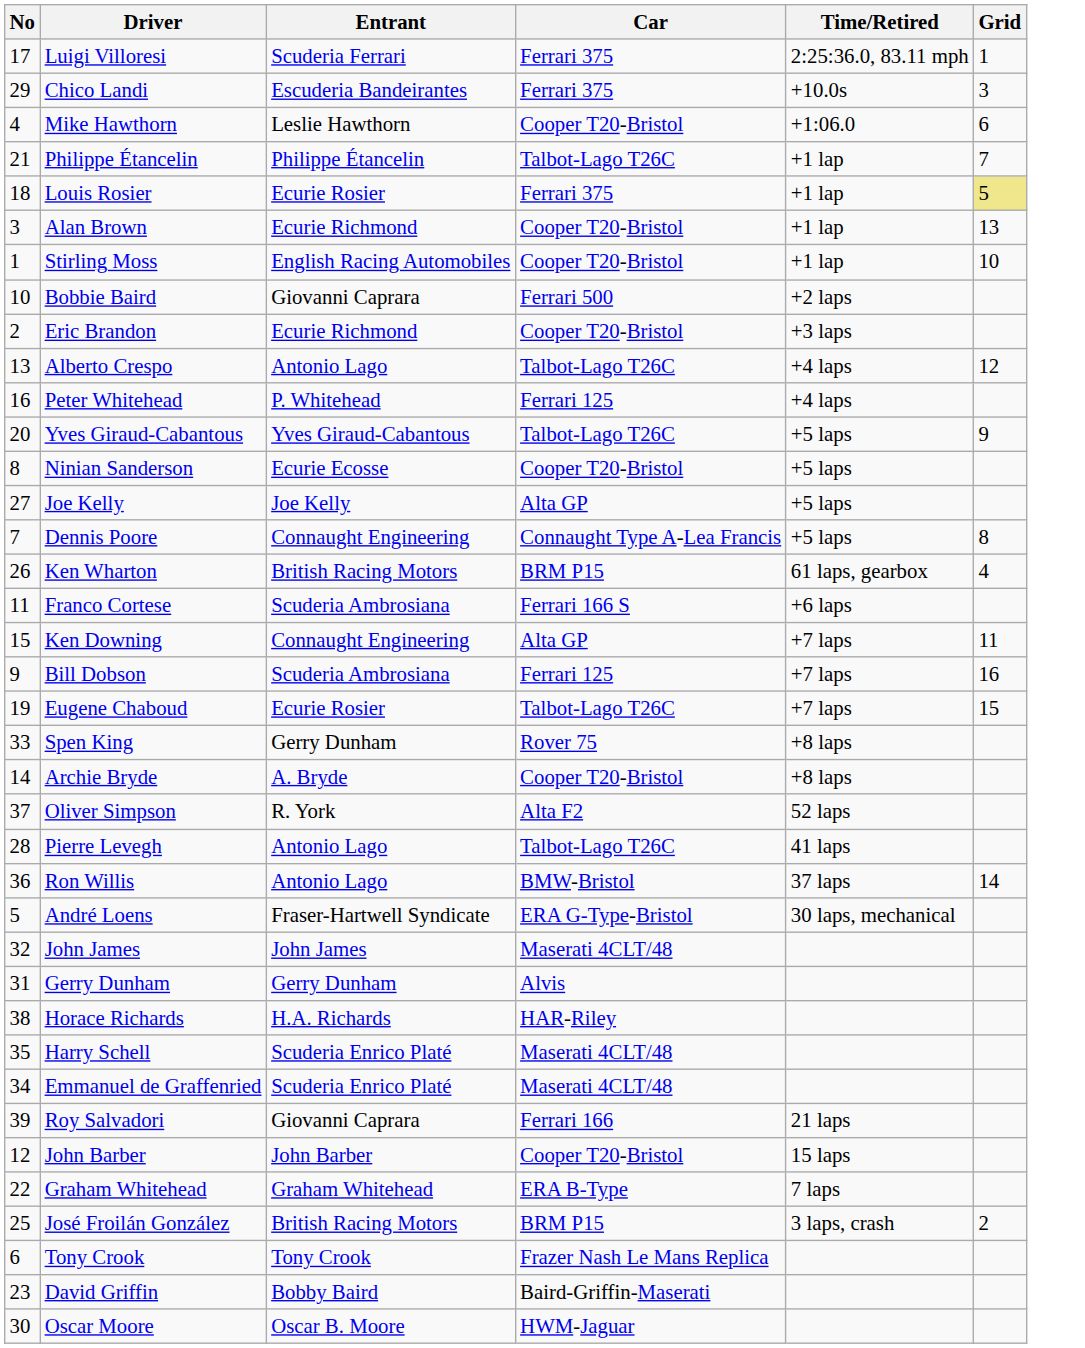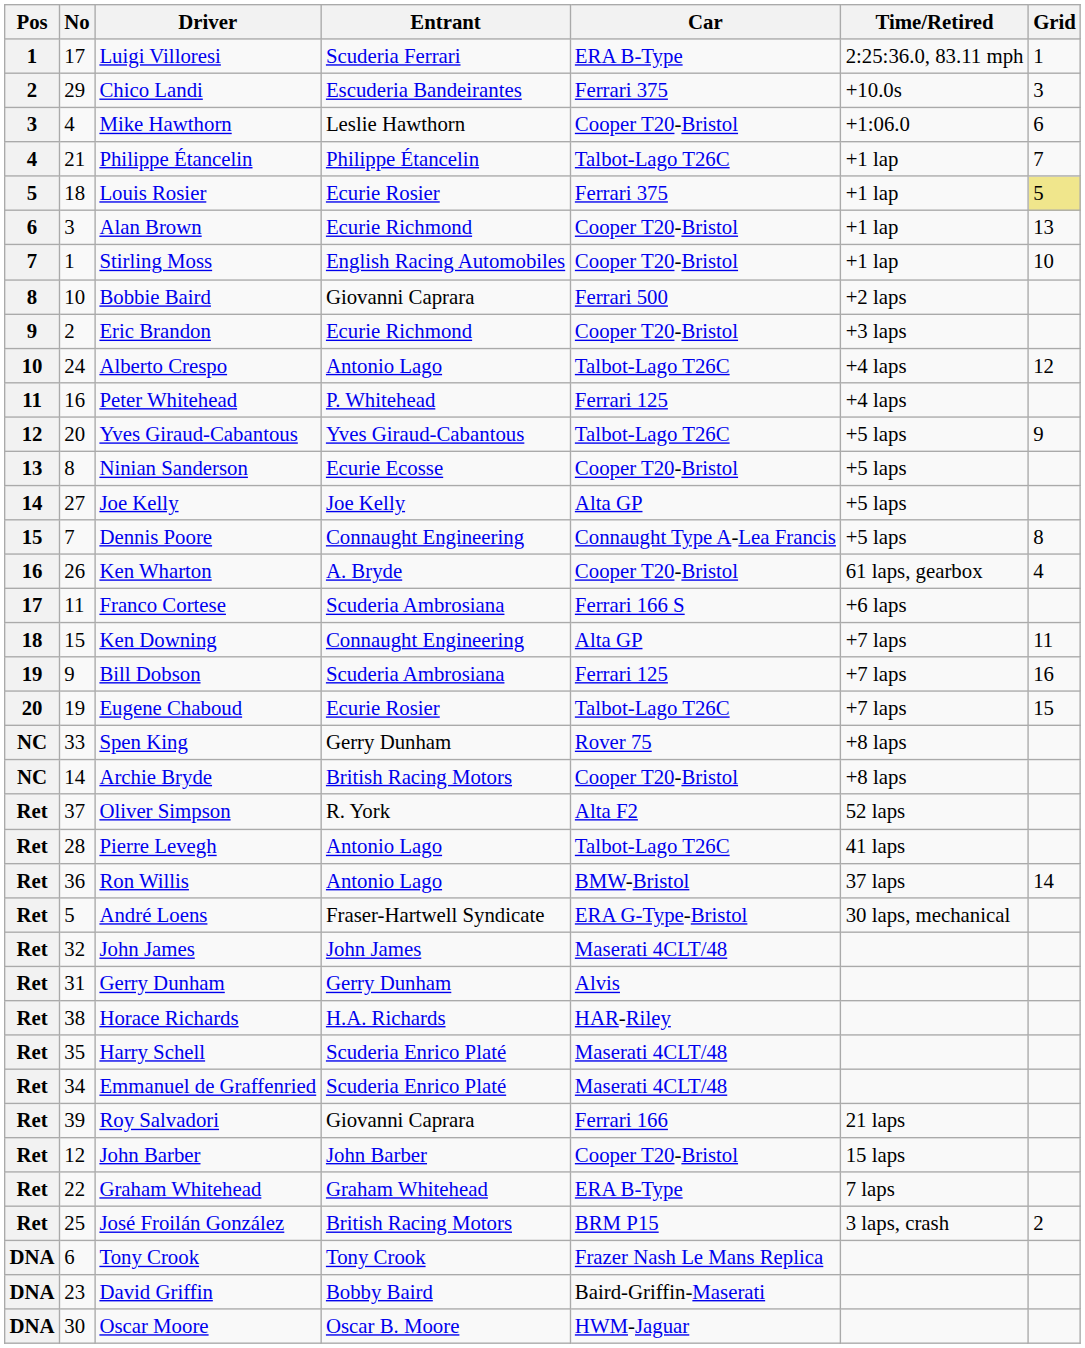 <table class="wikitable" style="font-size: 95%;">
 <tr>
+<th>Pos</th>
 <th>No</th>
 <th>Driver</th>
 <th>Entrant</th>
 <th>Car</th>
 <th>Time/Retired</th>
 <th>Grid</th>
 </tr>
 <tr>
+<th>1</th>
 <td>17</td>
 <td> <a href='#'>Luigi Villoresi</a></td>
 <td><a href='#'>Scuderia Ferrari</a></td>
-<td><a href='#'>Ferrari 375</a></td>
+<td><a href='#'>ERA B-Type</a></td>
 <td>2:25:36.0, 83.11 mph</td>
 <td>1</td>
 </tr>
 <tr>
+<th>2</th>
 <td>29</td>
 <td> <a href='#'>Chico Landi</a></td>
 <td><a href='#'>Escuderia Bandeirantes</a></td>
 <td><a href='#'>Ferrari 375</a></td>
 <td>+10.0s</td>
 <td>3</td>
 </tr>
 <tr>
+<th>3</th>
 <td>4</td>
 <td> <a href='#'>Mike Hawthorn</a></td>
 <td>Leslie Hawthorn</td>
 <td><a href='#'>Cooper T20</a>-<a href='#'>Bristol</a></td>
 <td>+1:06.0</td>
 <td>6</td>
 </tr>
 <tr>
+<th>4</th>
 <td>21</td>
 <td> <a href='#'>Philippe Étancelin</a></td>
 <td><a href='#'>Philippe Étancelin</a></td>
 <td><a href='#'>Talbot-Lago T26C</a></td>
 <td>+1 lap</td>
 <td>7</td>
 </tr>
 <tr>
+<th>5</th>
 <td>18</td>
 <td> <a href='#'>Louis Rosier</a></td>
 <td><a href='#'>Ecurie Rosier</a></td>
 <td><a href='#'>Ferrari 375</a></td>
 <td>+1 lap</td>
 <td style="background: khaki;">5</td>
 </tr>
 <tr>
+<th>6</th>
 <td>3</td>
 <td> <a href='#'>Alan Brown</a></td>
 <td><a href='#'>Ecurie Richmond</a></td>
 <td><a href='#'>Cooper T20</a>-<a href='#'>Bristol</a></td>
 <td>+1 lap</td>
 <td>13</td>
 </tr>
 <tr>
+<th>7</th>
 <td>1</td>
 <td> <a href='#'>Stirling Moss</a></td>
 <td><a href='#'>English Racing Automobiles</a></td>
 <td><a href='#'>Cooper T20</a>-<a href='#'>Bristol</a></td>
 <td>+1 lap</td>
 <td>10</td>
 </tr>
 <tr>
+<th>8</th>
 <td>10</td>
 <td> <a href='#'>Bobbie Baird</a></td>
 <td>Giovanni Caprara</td>
 <td><a href='#'>Ferrari 500</a></td>
 <td>+2 laps</td>
 <td></td>
 </tr>
 <tr>
+<th>9</th>
 <td>2</td>
 <td> <a href='#'>Eric Brandon</a></td>
 <td><a href='#'>Ecurie Richmond</a></td>
 <td><a href='#'>Cooper T20</a>-<a href='#'>Bristol</a></td>
 <td>+3 laps</td>
 <td></td>
 </tr>
 <tr>
-<td>13</td>
+<th>10</th>
+<td>24</td>
 <td> <a href='#'>Alberto Crespo</a></td>
 <td><a href='#'>Antonio Lago</a></td>
 <td><a href='#'>Talbot-Lago T26C</a></td>
 <td>+4 laps</td>
 <td>12</td>
 </tr>
 <tr>
+<th>11</th>
 <td>16</td>
 <td> <a href='#'>Peter Whitehead</a></td>
 <td><a href='#'>P. Whitehead</a></td>
 <td><a href='#'>Ferrari 125</a></td>
 <td>+4 laps</td>
 <td></td>
 </tr>
 <tr>
+<th>12</th>
 <td>20</td>
 <td> <a href='#'>Yves Giraud-Cabantous</a></td>
 <td><a href='#'>Yves Giraud-Cabantous</a></td>
 <td><a href='#'>Talbot-Lago T26C</a></td>
 <td>+5 laps</td>
 <td>9</td>
 </tr>
 <tr>
+<th>13</th>
 <td>8</td>
 <td> <a href='#'>Ninian Sanderson</a></td>
 <td><a href='#'>Ecurie Ecosse</a></td>
 <td><a href='#'>Cooper T20</a>-<a href='#'>Bristol</a></td>
 <td>+5 laps</td>
 <td></td>
 </tr>
 <tr>
+<th>14</th>
 <td>27</td>
 <td> <a href='#'>Joe Kelly</a></td>
 <td><a href='#'>Joe Kelly</a></td>
 <td><a href='#'>Alta GP</a></td>
 <td>+5 laps</td>
 <td></td>
 </tr>
 <tr>
+<th>15</th>
 <td>7</td>
 <td> <a href='#'>Dennis Poore</a></td>
 <td><a href='#'>Connaught Engineering</a></td>
 <td><a href='#'>Connaught Type A</a>-<a href='#'>Lea Francis</a></td>
 <td>+5 laps</td>
 <td>8</td>
 </tr>
 <tr>
+<th>16</th>
 <td>26</td>
 <td> <a href='#'>Ken Wharton</a></td>
-<td><a href='#'>British Racing Motors</a></td>
-<td><a href='#'>BRM P15</a></td>
+<td><a href='#'>A. Bryde</a></td>
+<td><a href='#'>Cooper T20</a>-<a href='#'>Bristol</a></td>
 <td>61 laps, gearbox</td>
 <td>4</td>
 </tr>
 <tr>
+<th>17</th>
 <td>11</td>
 <td> <a href='#'>Franco Cortese</a></td>
 <td><a href='#'>Scuderia Ambrosiana</a></td>
 <td><a href='#'>Ferrari 166 S</a></td>
 <td>+6 laps</td>
 <td></td>
 </tr>
 <tr>
+<th>18</th>
 <td>15</td>
 <td> <a href='#'>Ken Downing</a></td>
 <td><a href='#'>Connaught Engineering</a></td>
 <td><a href='#'>Alta GP</a></td>
 <td>+7 laps</td>
 <td>11</td>
 </tr>
 <tr>
+<th>19</th>
 <td>9</td>
 <td> <a href='#'>Bill Dobson</a></td>
 <td><a href='#'>Scuderia Ambrosiana</a></td>
 <td><a href='#'>Ferrari 125</a></td>
 <td>+7 laps</td>
 <td>16</td>
 </tr>
 <tr>
+<th>20</th>
 <td>19</td>
 <td> <a href='#'>Eugene Chaboud</a></td>
 <td><a href='#'>Ecurie Rosier</a></td>
 <td><a href='#'>Talbot-Lago T26C</a></td>
 <td>+7 laps</td>
 <td>15</td>
 </tr>
 <tr>
+<th>NC</th>
 <td>33</td>
 <td> <a href='#'>Spen King</a></td>
 <td>Gerry Dunham</td>
 <td><a href='#'>Rover 75</a></td>
 <td>+8 laps</td>
 <td></td>
 </tr>
 <tr>
+<th>NC</th>
 <td>14</td>
 <td> <a href='#'>Archie Bryde</a></td>
-<td><a href='#'>A. Bryde</a></td>
+<td><a href='#'>British Racing Motors</a></td>
 <td><a href='#'>Cooper T20</a>-<a href='#'>Bristol</a></td>
 <td>+8 laps</td>
 <td></td>
 </tr>
 <tr>
+<th>Ret</th>
 <td>37</td>
 <td> <a href='#'>Oliver Simpson</a></td>
 <td>R. York</td>
 <td><a href='#'>Alta F2</a></td>
 <td>52 laps</td>
 <td></td>
 </tr>
 <tr>
+<th>Ret</th>
 <td>28</td>
 <td> <a href='#'>Pierre Levegh</a></td>
 <td><a href='#'>Antonio Lago</a></td>
 <td><a href='#'>Talbot-Lago T26C</a></td>
 <td>41 laps</td>
 <td></td>
 </tr>
 <tr>
+<th>Ret</th>
 <td>36</td>
 <td> <a href='#'>Ron Willis</a></td>
 <td><a href='#'>Antonio Lago</a></td>
 <td><a href='#'>BMW</a>-<a href='#'>Bristol</a></td>
 <td>37 laps</td>
 <td>14</td>
 </tr>
 <tr>
+<th>Ret</th>
 <td>5</td>
 <td> <a href='#'>André Loens</a></td>
 <td>Fraser-Hartwell Syndicate</td>
 <td><a href='#'>ERA G-Type</a>-<a href='#'>Bristol</a></td>
 <td>30 laps, mechanical</td>
 <td></td>
 </tr>
 <tr>
+<th>Ret</th>
 <td>32</td>
 <td> <a href='#'>John James</a></td>
 <td><a href='#'>John James</a></td>
 <td><a href='#'>Maserati 4CLT/48</a></td>
 <td></td>
 <td></td>
 </tr>
 <tr>
+<th>Ret</th>
 <td>31</td>
 <td> <a href='#'>Gerry Dunham</a></td>
 <td><a href='#'>Gerry Dunham</a></td>
 <td><a href='#'>Alvis</a></td>
 <td></td>
 <td></td>
 </tr>
 <tr>
+<th>Ret</th>
 <td>38</td>
 <td> <a href='#'>Horace Richards</a></td>
 <td><a href='#'>H.A. Richards</a></td>
 <td><a href='#'>HAR</a>-<a href='#'>Riley</a></td>
 <td></td>
 <td></td>
 </tr>
 <tr>
+<th>Ret</th>
 <td>35</td>
 <td> <a href='#'>Harry Schell</a></td>
 <td><a href='#'>Scuderia Enrico Platé</a></td>
 <td><a href='#'>Maserati 4CLT/48</a></td>
 <td></td>
 <td></td>
 </tr>
 <tr>
+<th>Ret</th>
 <td>34</td>
 <td> <a href='#'>Emmanuel de Graffenried</a></td>
 <td><a href='#'>Scuderia Enrico Platé</a></td>
 <td><a href='#'>Maserati 4CLT/48</a></td>
 <td></td>
 <td></td>
 </tr>
 <tr>
+<th>Ret</th>
 <td>39</td>
 <td> <a href='#'>Roy Salvadori</a></td>
 <td>Giovanni Caprara</td>
 <td><a href='#'>Ferrari 166</a></td>
 <td>21 laps</td>
 <td></td>
 </tr>
 <tr>
+<th>Ret</th>
 <td>12</td>
 <td> <a href='#'>John Barber</a></td>
 <td><a href='#'>John Barber</a></td>
 <td><a href='#'>Cooper T20</a>-<a href='#'>Bristol</a></td>
 <td>15 laps</td>
 <td></td>
 </tr>
 <tr>
+<th>Ret</th>
 <td>22</td>
 <td> <a href='#'>Graham Whitehead</a></td>
 <td><a href='#'>Graham Whitehead</a></td>
 <td><a href='#'>ERA B-Type</a></td>
 <td>7 laps</td>
 <td></td>
 </tr>
 <tr>
+<th>Ret</th>
 <td>25</td>
 <td> <a href='#'>José Froilán González</a></td>
 <td><a href='#'>British Racing Motors</a></td>
 <td><a href='#'>BRM P15</a></td>
 <td>3 laps, crash</td>
 <td>2</td>
 </tr>
 <tr>
+<th>DNA</th>
 <td>6</td>
 <td> <a href='#'>Tony Crook</a></td>
 <td><a href='#'>Tony Crook</a></td>
 <td><a href='#'>Frazer Nash Le Mans Replica</a></td>
 <td></td>
 <td></td>
 </tr>
 <tr>
+<th>DNA</th>
 <td>23</td>
 <td> <a href='#'>David Griffin</a></td>
 <td><a href='#'>Bobby Baird</a></td>
 <td>Baird-Griffin-<a href='#'>Maserati</a></td>
 <td></td>
 <td></td>
 </tr>
 <tr>
+<th>DNA</th>
 <td>30</td>
 <td> <a href='#'>Oscar Moore</a></td>
 <td><a href='#'>Oscar B. Moore</a></td>
 <td><a href='#'>HWM</a>-<a href='#'>Jaguar</a></td>
 <td></td>
 <td></td>
 </tr>
 </table>
